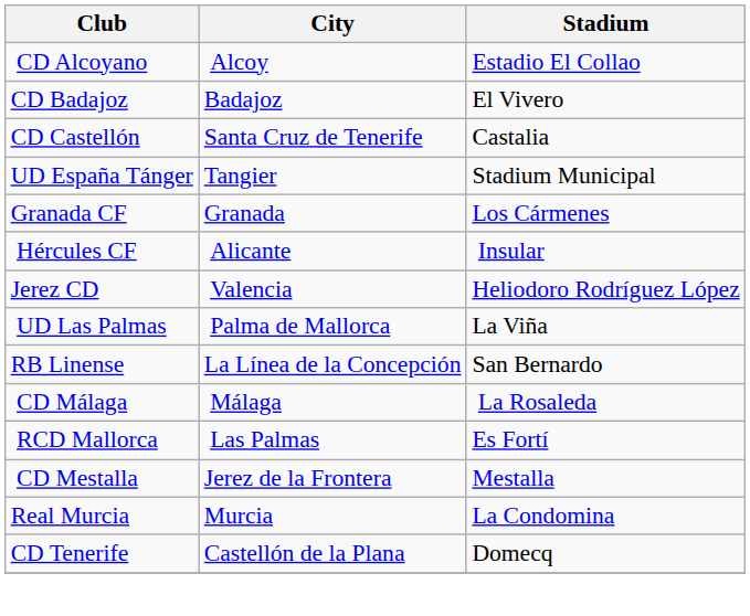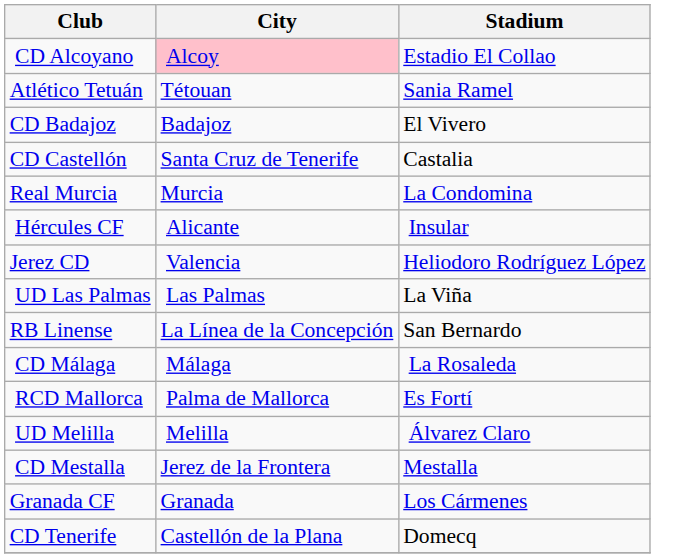 <table class="wikitable sortable" style="text-align: left;">
 <tr>
 <th>Club</th>
 <th>City</th>
 <th>Stadium</th>
 </tr>
 <tr>
 <td> <a href='#'>CD Alcoyano</a></td>
-<td> <a href='#'>Alcoy</a></td>
+<td style="background: pink;"> <a href='#'>Alcoy</a></td>
 <td><a href='#'>Estadio El Collao</a></td>
+</tr>
+<tr>
+<td><a href='#'>Atlético Tetuán</a></td>
+<td><a href='#'>Tétouan</a></td>
+<td><a href='#'>Sania Ramel</a></td>
 </tr>
 <tr>
 <td><a href='#'>CD Badajoz</a></td>
 <td><a href='#'>Badajoz</a></td>
 <td>El Vivero</td>
 </tr>
 <tr>
 <td><a href='#'>CD Castellón</a></td>
 <td><a href='#'>Santa Cruz de Tenerife</a></td>
 <td>Castalia</td>
 </tr>
 <tr>
-<td><a href='#'>UD España Tánger</a></td>
-<td><a href='#'>Tangier</a></td>
-<td>Stadium Municipal</td>
-</tr>
-<tr>
-<td><a href='#'>Granada CF</a></td>
-<td><a href='#'>Granada</a></td>
-<td><a href='#'>Los Cármenes</a></td>
+<td><a href='#'>Real Murcia</a></td>
+<td><a href='#'>Murcia</a></td>
+<td><a href='#'>La Condomina</a></td>
 </tr>
 <tr>
 <td> <a href='#'>Hércules CF</a></td>
 <td> <a href='#'>Alicante</a></td>
 <td> <a href='#'>Insular</a></td>
 </tr>
 <tr>
 <td><a href='#'>Jerez CD</a></td>
 <td> <a href='#'>Valencia</a></td>
 <td><a href='#'>Heliodoro Rodríguez López</a></td>
 </tr>
 <tr>
 <td> <a href='#'>UD Las Palmas</a></td>
-<td> <a href='#'>Palma de Mallorca</a></td>
+<td> <a href='#'>Las Palmas</a></td>
 <td>La Viña</td>
 </tr>
 <tr>
 <td><a href='#'>RB Linense</a></td>
 <td><a href='#'>La Línea de la Concepción</a></td>
 <td>San Bernardo</td>
 </tr>
 <tr>
 <td> <a href='#'>CD Málaga</a></td>
 <td> <a href='#'>Málaga</a></td>
 <td> <a href='#'>La Rosaleda</a></td>
 </tr>
 <tr>
 <td> <a href='#'>RCD Mallorca</a></td>
-<td> <a href='#'>Las Palmas</a></td>
+<td> <a href='#'>Palma de Mallorca</a></td>
 <td><a href='#'>Es Fortí</a></td>
+</tr>
+<tr>
+<td> <a href='#'>UD Melilla</a></td>
+<td> <a href='#'>Melilla</a></td>
+<td> <a href='#'>Álvarez Claro</a></td>
 </tr>
 <tr>
 <td> <a href='#'>CD Mestalla</a></td>
 <td><a href='#'>Jerez de la Frontera</a></td>
 <td><a href='#'>Mestalla</a></td>
 </tr>
 <tr>
-<td><a href='#'>Real Murcia</a></td>
-<td><a href='#'>Murcia</a></td>
-<td><a href='#'>La Condomina</a></td>
+<td><a href='#'>Granada CF</a></td>
+<td><a href='#'>Granada</a></td>
+<td><a href='#'>Los Cármenes</a></td>
 </tr>
 <tr>
 <td><a href='#'>CD Tenerife</a></td>
 <td><a href='#'>Castellón de la Plana</a></td>
 <td>Domecq</td>
 </tr>
 <tr>
 </tr>
 </table>
